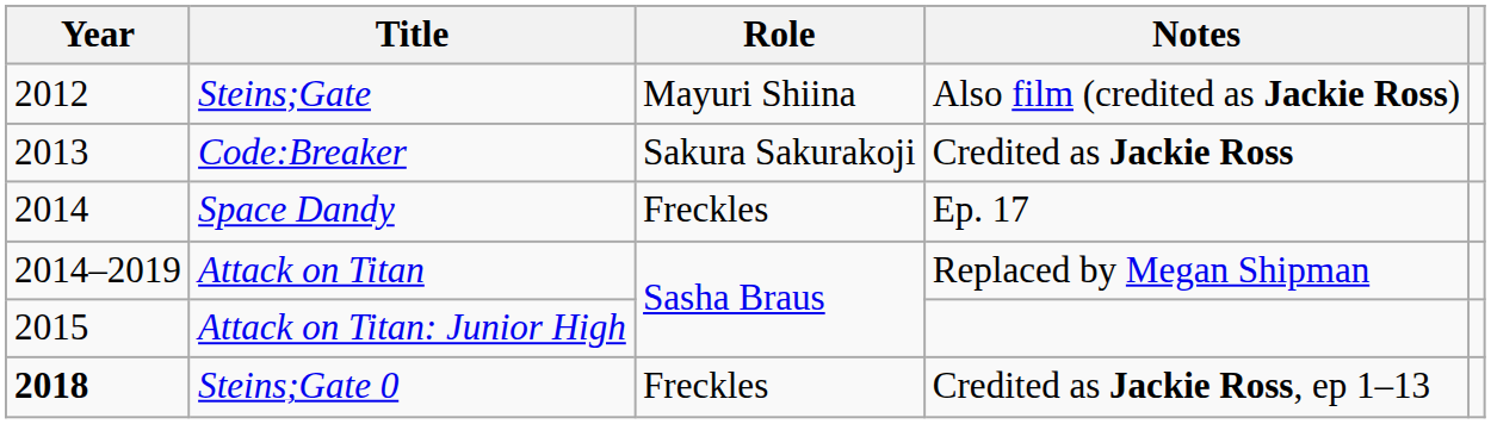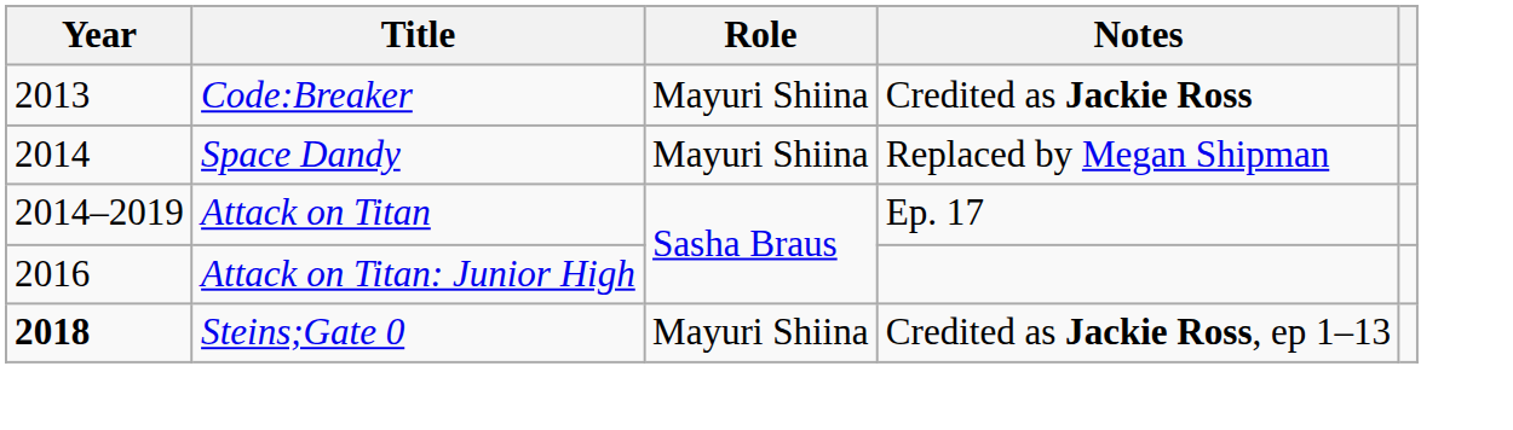 <table class="wikitable sortable">
 <tr>
 <th>Year</th>
 <th>Title</th>
 <th>Role</th>
 <th class="unsortable">Notes</th>
 <th class="unsortable"></th>
 </tr>
 <tr>
-<td>2012</td>
-<td><em><a href='#'>Steins;Gate</a></em></td>
-<td>Mayuri Shiina</td>
-<td>Also <a href='#'>film</a> (credited as <strong>Jackie Ross</strong>)</td>
-<td></td>
-</tr>
-<tr>
 <td>2013</td>
 <td><em><a href='#'>Code:Breaker</a></em></td>
-<td>Sakura Sakurakoji</td>
+<td>Mayuri Shiina</td>
 <td>Credited as <strong>Jackie Ross</strong></td>
 <td></td>
 </tr>
 <tr>
 <td>2014</td>
 <td><em><a href='#'>Space Dandy</a></em></td>
-<td>Freckles</td>
-<td>Ep. 17</td>
+<td>Mayuri Shiina</td>
+<td>Replaced by <a href='#'>Megan Shipman</a></td>
 <td></td>
 </tr>
 <tr>
 <td>2014–2019</td>
 <td><em><a href='#'>Attack on Titan</a></em></td>
 <td rowspan="2"><a href='#'>Sasha Braus</a></td>
-<td>Replaced by <a href='#'>Megan Shipman</a></td>
+<td>Ep. 17</td>
 <td></td>
 </tr>
 <tr>
-<td>2015</td>
+<td>2016</td>
 <td><em><a href='#'>Attack on Titan: Junior High</a></em></td>
 <td></td>
 <td></td>
 </tr>
 <tr>
 <td><strong>2018</strong></td>
 <td><em><a href='#'>Steins;Gate 0</a></em></td>
-<td>Freckles</td>
+<td>Mayuri Shiina</td>
 <td>Credited as <strong>Jackie Ross</strong>, ep 1–13</td>
 <td></td>
 </tr>
 </table>
